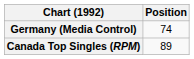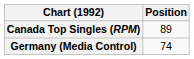 <table class="wikitable plainrowheaders" style="text-align:center">
 <tr>
 <th>Chart (1992)</th>
 <th>Position</th>
 </tr>
 <tr>
+<th scope="row">Canada Top Singles (<em>RPM</em>)</th>
+<td>89</td>
+</tr>
+<tr>
 <th scope="row">Germany (Media Control)</th>
 <td>74</td>
 </tr>
-<tr>
-<th scope="row">Canada Top Singles (<em>RPM</em>)</th>
-<td>89</td>
-</tr>
 </table>
